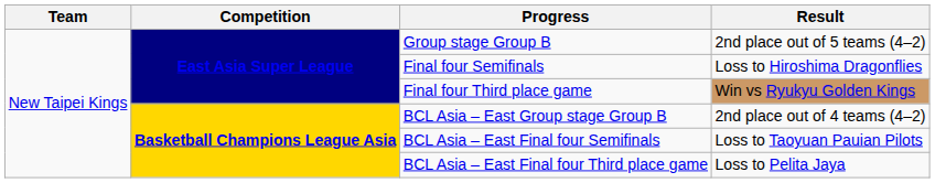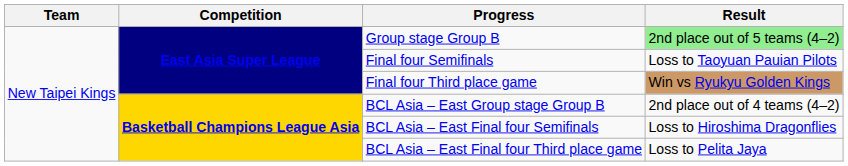 <table class="wikitable">
 <tr>
 <th>Team</th>
 <th>Competition</th>
 <th>Progress</th>
 <th>Result</th>
 </tr>
 <tr>
 <td rowspan=6><a href='#'>New Taipei Kings</a></td>
 <td rowspan=3 style="background-color:#000080;color:white;text-align:center"><strong><a href='#'><span>East Asia Super League</span></a></strong></td>
 <td><a href='#'>Group stage Group B</a></td>
-<td>2nd place out of 5 teams (4–2)</td>
+<td style="background: lightgreen;">2nd place out of 5 teams (4–2)</td>
 </tr>
 <tr>
 <td><a href='#'>Final four Semifinals</a></td>
-<td>Loss to  <a href='#'>Hiroshima Dragonflies</a></td>
+<td>Loss to  <a href='#'>Taoyuan Pauian Pilots</a></td>
 </tr>
 <tr>
 <td><a href='#'>Final four Third place game</a></td>
 <td style="background-color:#C96;">Win vs  <a href='#'>Ryukyu Golden Kings</a></td>
 </tr>
 <tr>
 <td rowspan=3 style="background-color:#FFD700;color:white;text-align:center"><strong><a href='#'><span>Basketball Champions League Asia</span></a></strong></td>
 <td><a href='#'>BCL Asia – East Group stage Group B</a></td>
 <td>2nd place out of 4 teams (4–2)</td>
 </tr>
 <tr>
 <td><a href='#'>BCL Asia – East Final four Semifinals</a></td>
-<td>Loss to  <a href='#'>Taoyuan Pauian Pilots</a></td>
+<td>Loss to  <a href='#'>Hiroshima Dragonflies</a></td>
 </tr>
 <tr>
 <td><a href='#'>BCL Asia – East Final four Third place game</a></td>
 <td>Loss to  <a href='#'>Pelita Jaya</a></td>
 </tr>
 </table>
